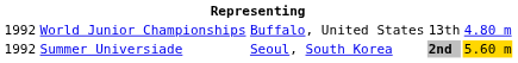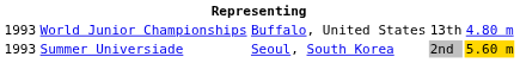 <table>
 <tr>
 <th colspan="6">Representing </th>
 </tr>
 <tr>
-<td>1992</td>
+<td>1993</td>
 <td><a href='#'>World Junior Championships</a></td>
 <td><a href='#'>Buffalo</a>, United States</td>
 <td>13th</td>
 <td><a href='#'>4.80 m</a></td>
 </tr>
 <tr>
-<td>1992</td>
+<td>1993</td>
 <td><a href='#'>Summer Universiade</a></td>
 <td><a href='#'>Seoul</a>, <a href='#'>South Korea</a></td>
-<td style="background:silver;"><strong>2nd</strong></td>
+<td style="background:silver;">2nd</td>
 <td style="background: gold;">5.60 m</td>
 </tr>
 </table>
